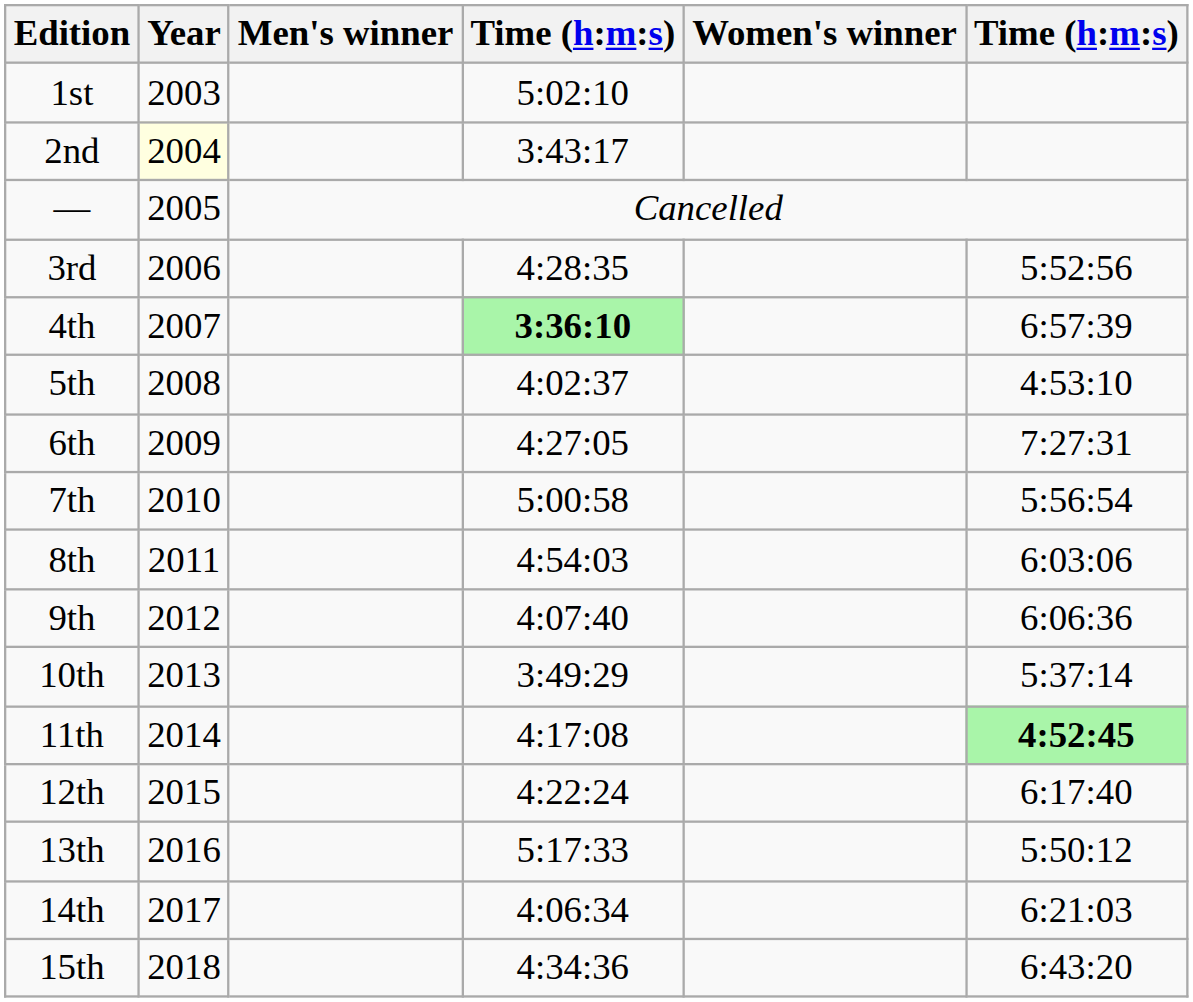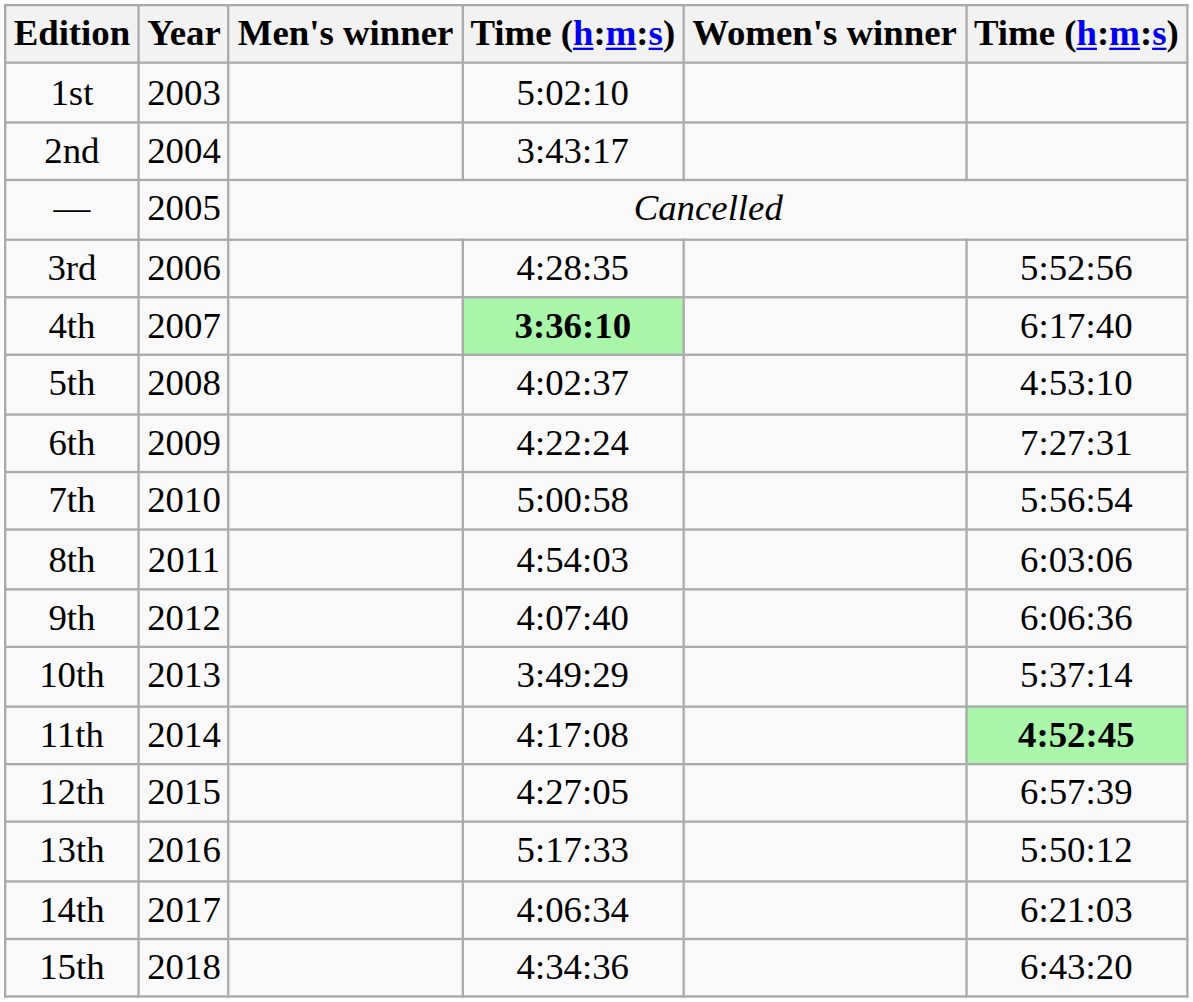 <table class="wikitable" style="text-align:center">
 <tr>
 <th>Edition</th>
 <th>Year</th>
 <th>Men's winner</th>
 <th>Time (<a href='#'>h</a>:<a href='#'>m</a>:<a href='#'>s</a>)</th>
 <th>Women's winner</th>
 <th>Time (<a href='#'>h</a>:<a href='#'>m</a>:<a href='#'>s</a>)</th>
 </tr>
 <tr>
 <td>1st</td>
 <td>2003</td>
 <td align=left></td>
 <td>5:02:10</td>
 <td align=left></td>
 <td></td>
 </tr>
 <tr>
 <td>2nd</td>
-<td style="background: lightyellow;">2004</td>
+<td>2004</td>
 <td align=left></td>
 <td>3:43:17</td>
 <td align=left></td>
 <td></td>
 </tr>
 <tr>
 <td>—</td>
 <td>2005</td>
 <td colspan=4><em>Cancelled</em></td>
 </tr>
 <tr>
 <td>3rd</td>
 <td>2006</td>
 <td align=left></td>
 <td>4:28:35</td>
 <td align=left></td>
 <td>5:52:56</td>
 </tr>
 <tr>
 <td>4th</td>
 <td>2007</td>
 <td align=left></td>
 <td bgcolor=#A9F5A9><strong>3:36:10</strong></td>
 <td align=left></td>
-<td>6:57:39</td>
+<td>6:17:40</td>
 </tr>
 <tr>
 <td>5th</td>
 <td>2008</td>
 <td align=left></td>
 <td>4:02:37</td>
 <td align=left></td>
 <td>4:53:10</td>
 </tr>
 <tr>
 <td>6th</td>
 <td>2009</td>
 <td align=left></td>
-<td>4:27:05</td>
+<td>4:22:24</td>
 <td align=left></td>
 <td>7:27:31</td>
 </tr>
 <tr>
 <td>7th</td>
 <td>2010</td>
 <td align=left></td>
 <td>5:00:58</td>
 <td align=left></td>
 <td>5:56:54</td>
 </tr>
 <tr>
 <td>8th</td>
 <td>2011</td>
 <td align=left></td>
 <td>4:54:03</td>
 <td align=left></td>
 <td>6:03:06</td>
 </tr>
 <tr>
 <td>9th</td>
 <td>2012</td>
 <td align=left></td>
 <td>4:07:40</td>
 <td align=left></td>
 <td>6:06:36</td>
 </tr>
 <tr>
 <td>10th</td>
 <td>2013</td>
 <td align=left></td>
 <td>3:49:29</td>
 <td align=left></td>
 <td>5:37:14</td>
 </tr>
 <tr>
 <td>11th</td>
 <td>2014</td>
 <td align=left></td>
 <td>4:17:08</td>
 <td align=left></td>
 <td bgcolor=#A9F5A9><strong>4:52:45</strong></td>
 </tr>
 <tr>
 <td>12th</td>
 <td>2015</td>
 <td align=left></td>
-<td>4:22:24</td>
+<td>4:27:05</td>
 <td align=left></td>
-<td>6:17:40</td>
+<td>6:57:39</td>
 </tr>
 <tr>
 <td>13th</td>
 <td>2016</td>
 <td align=left></td>
 <td>5:17:33</td>
 <td align=left></td>
 <td>5:50:12</td>
 </tr>
 <tr>
 <td>14th</td>
 <td>2017</td>
 <td align=left></td>
 <td>4:06:34</td>
 <td align=left></td>
 <td>6:21:03</td>
 </tr>
 <tr>
 <td>15th</td>
 <td>2018</td>
 <td align=left></td>
 <td>4:34:36</td>
 <td align=left></td>
 <td>6:43:20</td>
 </tr>
 </table>
